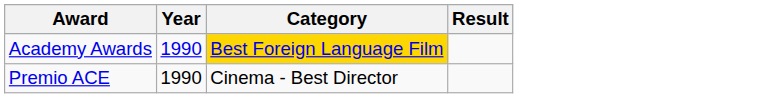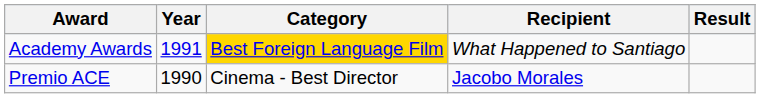 <table class="wikitable">
 <tr style="background:#b0c4de; text-align:center;">
 <th>Award</th>
 <th>Year</th>
 <th>Category</th>
+<th>Recipient</th>
 <th>Result</th>
 </tr>
 <tr>
 <td><a href='#'>Academy Awards</a></td>
-<td align="center"><a href='#'>1990</a></td>
+<td align="center"><a href='#'>1991</a></td>
 <td style="background: gold;"><a href='#'>Best Foreign Language Film</a></td>
+<td><em>What Happened to Santiago</em></td>
 <td></td>
 </tr>
 <tr>
 <td><a href='#'>Premio ACE</a></td>
 <td align="center">1990</td>
 <td>Cinema - Best Director</td>
+<td><a href='#'>Jacobo Morales</a></td>
 <td></td>
 </tr>
 </table>
